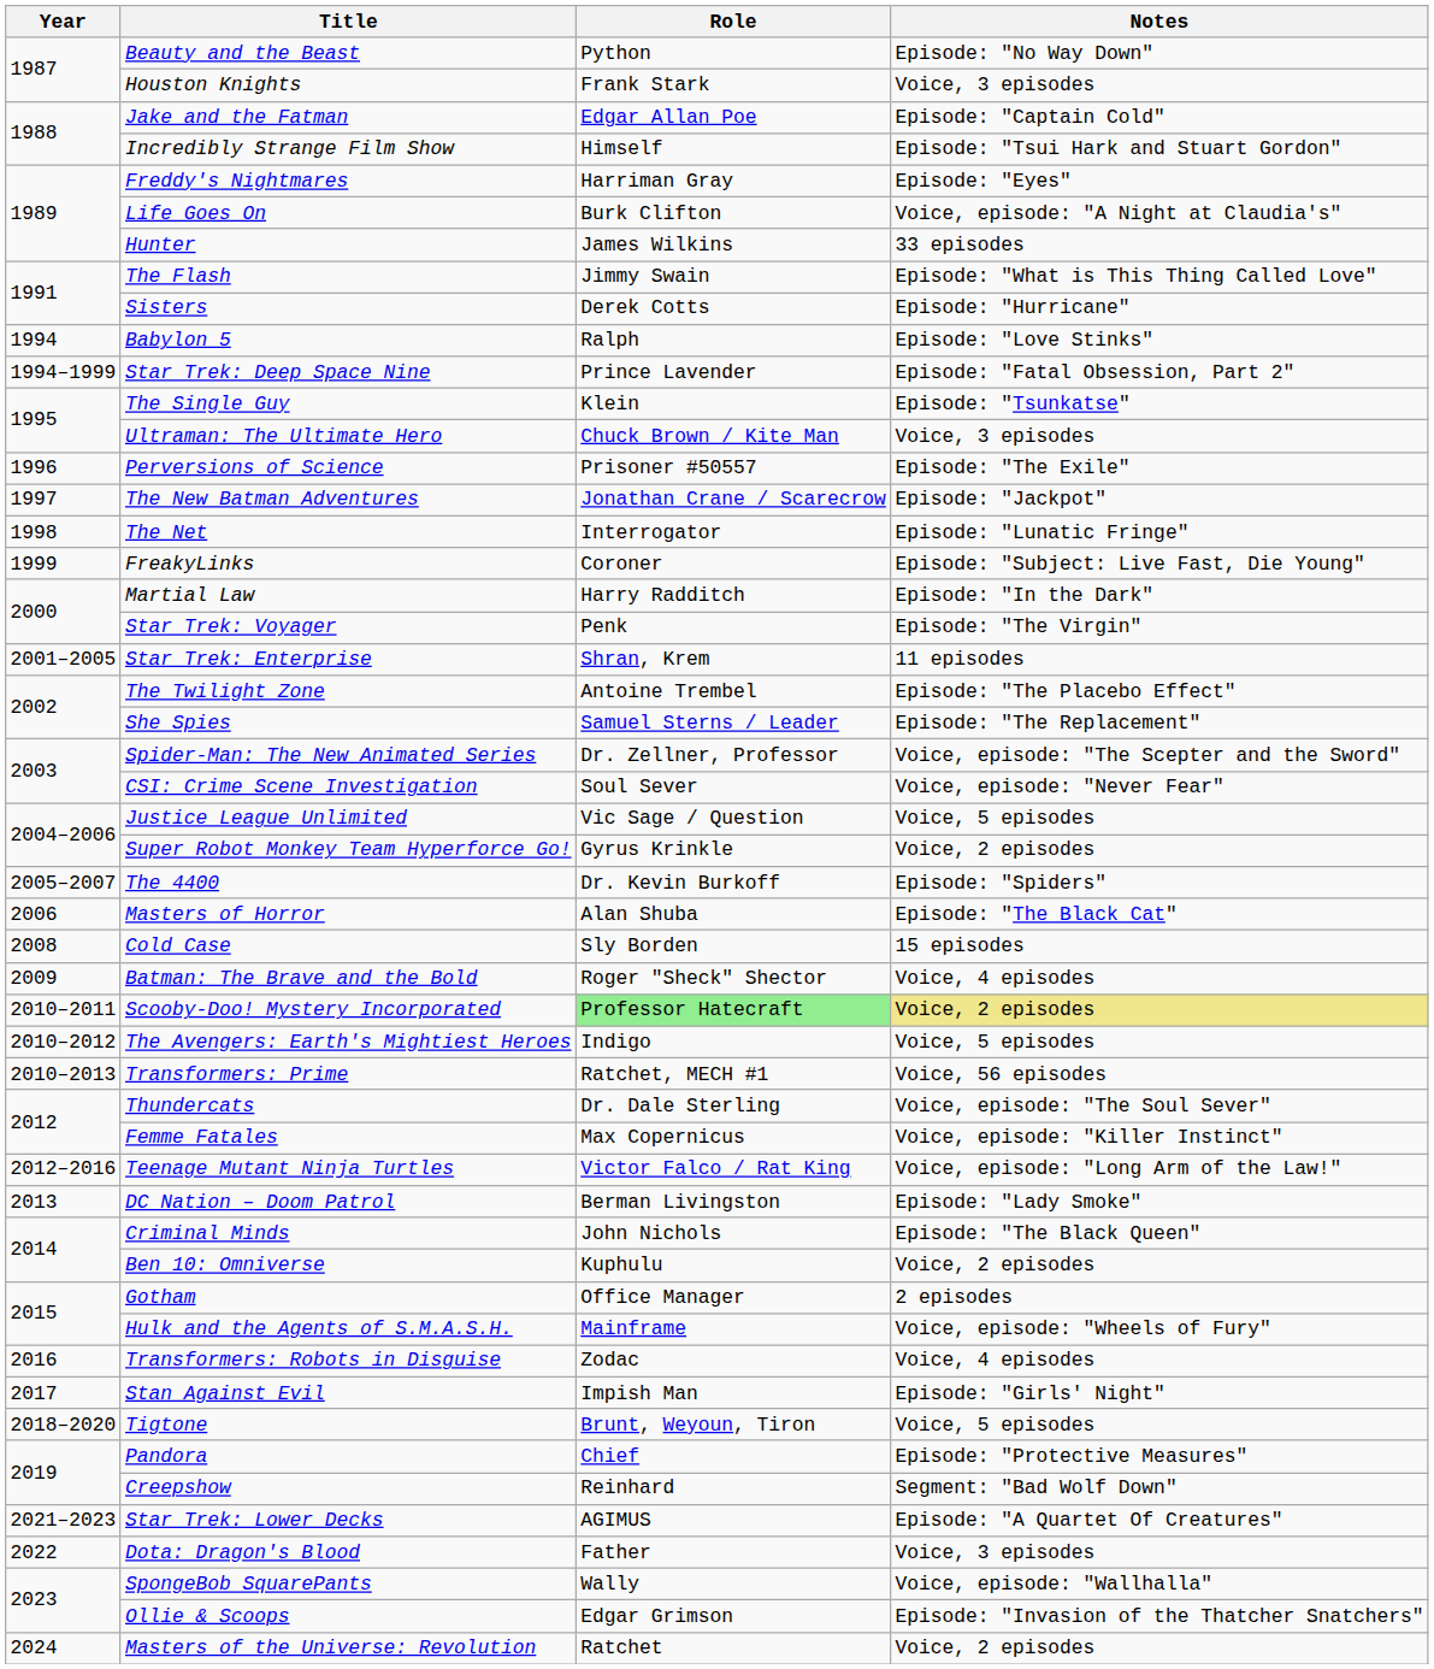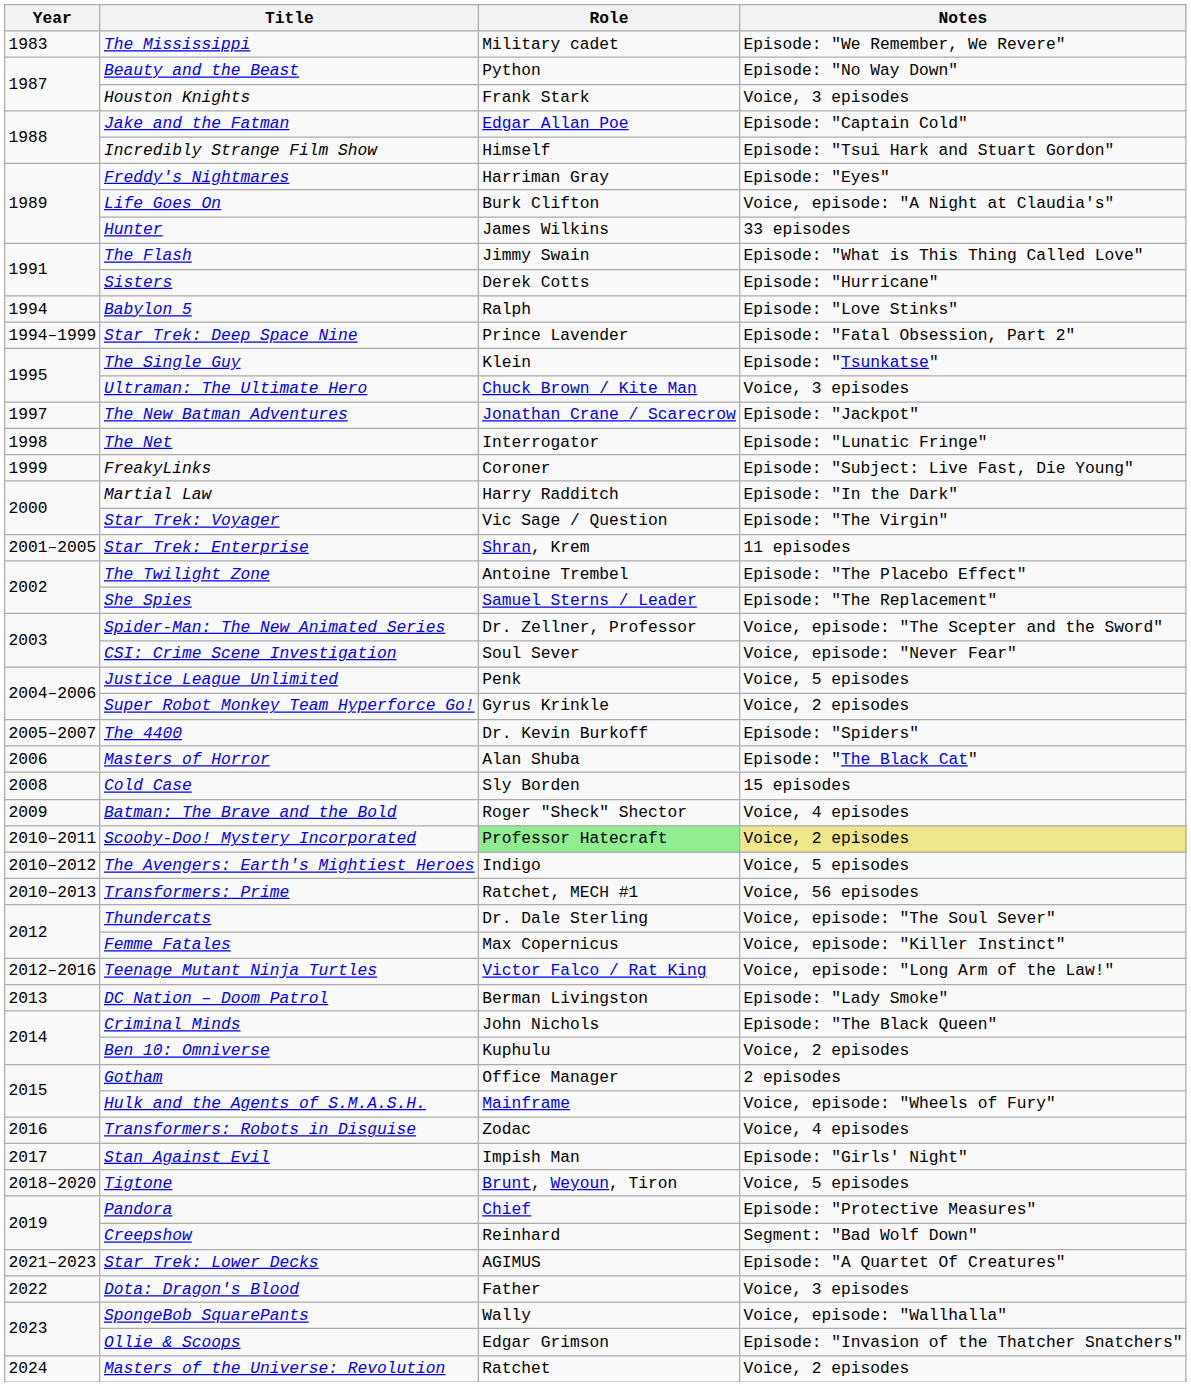 <table class="wikitable sortable">
 <tr>
 <th>Year</th>
 <th>Title</th>
 <th>Role</th>
 <th class="unsortable">Notes</th>
+</tr>
+<tr>
+<td>1983</td>
+<td data-sort-value="Mississippi, The"><em><a href='#'>The Mississippi</a></em></td>
+<td>Military cadet</td>
+<td>Episode: "We Remember, We Revere"</td>
 </tr>
 <tr>
 <td rowspan="2">1987</td>
 <td><em><a href='#'>Beauty and the Beast</a></em></td>
 <td>Python</td>
 <td>Episode: "No Way Down"</td>
 </tr>
 <tr>
 <td><em>Houston Knights</em></td>
 <td>Frank Stark</td>
 <td>Voice, 3 episodes</td>
 </tr>
 <tr>
 <td rowspan="2">1988</td>
 <td><em><a href='#'>Jake and the Fatman</a></em></td>
 <td><a href='#'>Edgar Allan Poe</a></td>
 <td>Episode: "Captain Cold"</td>
 </tr>
 <tr>
 <td><em>Incredibly Strange Film Show</em></td>
 <td>Himself</td>
 <td>Episode: "Tsui Hark and Stuart Gordon"</td>
 </tr>
 <tr>
 <td rowspan="3">1989</td>
 <td><em><a href='#'>Freddy's Nightmares</a></em></td>
 <td>Harriman Gray</td>
 <td>Episode: "Eyes"</td>
 </tr>
 <tr>
 <td><em><a href='#'>Life Goes On</a></em></td>
 <td>Burk Clifton</td>
 <td>Voice, episode: "A Night at Claudia's"</td>
 </tr>
 <tr>
 <td><em><a href='#'>Hunter</a></em></td>
 <td>James Wilkins</td>
 <td>33 episodes</td>
 </tr>
 <tr>
 <td rowspan="2">1991</td>
 <td data-sort-value="Flash, The"><em><a href='#'>The Flash</a></em></td>
 <td>Jimmy Swain</td>
 <td>Episode: "What is This Thing Called Love"</td>
 </tr>
 <tr>
 <td><em><a href='#'>Sisters</a></em></td>
 <td>Derek Cotts</td>
 <td>Episode: "Hurricane"</td>
 </tr>
 <tr>
 <td>1994</td>
 <td><em><a href='#'>Babylon 5</a></em></td>
 <td>Ralph</td>
 <td>Episode: "Love Stinks"</td>
 </tr>
 <tr>
 <td>1994–1999</td>
 <td><em><a href='#'>Star Trek: Deep Space Nine</a></em></td>
 <td>Prince Lavender</td>
 <td>Episode: "Fatal Obsession, Part 2"</td>
 </tr>
 <tr>
 <td rowspan="2">1995</td>
 <td data-sort-value="Single Guy, The"><em><a href='#'>The Single Guy</a></em></td>
 <td>Klein</td>
 <td>Episode: "<a href='#'>Tsunkatse</a>"</td>
 </tr>
 <tr>
 <td><em><a href='#'>Ultraman: The Ultimate Hero</a></em></td>
 <td><a href='#'>Chuck Brown / Kite Man</a></td>
 <td>Voice, 3 episodes</td>
 </tr>
 <tr>
-<td>1996</td>
-<td><em><a href='#'>Perversions of Science</a></em></td>
-<td>Prisoner #50557</td>
-<td>Episode: "The Exile"</td>
-</tr>
-<tr>
 <td>1997</td>
 <td data-sort-value="New Batman Adventures, The"><em><a href='#'>The New Batman Adventures</a></em></td>
 <td><a href='#'>Jonathan Crane / Scarecrow</a></td>
 <td>Episode: "Jackpot"</td>
 </tr>
 <tr>
 <td>1998</td>
 <td data-sort-value="Net, The"><em><a href='#'>The Net</a></em></td>
 <td>Interrogator</td>
 <td>Episode: "Lunatic Fringe"</td>
 </tr>
 <tr>
 <td>1999</td>
 <td><em>FreakyLinks</em></td>
 <td>Coroner</td>
 <td>Episode: "Subject: Live Fast, Die Young"</td>
 </tr>
 <tr>
 <td rowspan="2">2000</td>
 <td><em>Martial Law</em></td>
 <td>Harry Radditch</td>
 <td>Episode: "In the Dark"</td>
 </tr>
 <tr>
 <td><em><a href='#'>Star Trek: Voyager</a></em></td>
-<td>Penk</td>
+<td>Vic Sage / Question</td>
 <td>Episode: "The Virgin"</td>
 </tr>
 <tr>
 <td>2001–2005</td>
 <td><em><a href='#'>Star Trek: Enterprise</a></em></td>
 <td><a href='#'>Shran</a>, Krem</td>
 <td>11 episodes</td>
 </tr>
 <tr>
 <td rowspan="2">2002</td>
 <td data-sort-value="Twilight Zone, The"><em><a href='#'>The Twilight Zone</a></em></td>
 <td>Antoine Trembel</td>
 <td>Episode: "The Placebo Effect"</td>
 </tr>
 <tr>
 <td><em><a href='#'>She Spies</a></em></td>
 <td><a href='#'>Samuel Sterns / Leader</a></td>
 <td>Episode: "The Replacement"</td>
 </tr>
 <tr>
 <td rowspan="2">2003</td>
 <td><em><a href='#'>Spider-Man: The New Animated Series</a></em></td>
 <td>Dr. Zellner, Professor</td>
 <td>Voice, episode: "The Scepter and the Sword"</td>
 </tr>
 <tr>
 <td><em><a href='#'>CSI: Crime Scene Investigation</a></em></td>
 <td>Soul Sever</td>
 <td>Voice, episode: "Never Fear"</td>
 </tr>
 <tr>
 <td rowspan="2">2004–2006</td>
 <td><em><a href='#'>Justice League Unlimited</a></em></td>
-<td>Vic Sage / Question</td>
+<td>Penk</td>
 <td>Voice, 5 episodes</td>
 </tr>
 <tr>
 <td><em><a href='#'>Super Robot Monkey Team Hyperforce Go!</a></em></td>
 <td>Gyrus Krinkle</td>
 <td>Voice, 2 episodes</td>
 </tr>
 <tr>
 <td>2005–2007</td>
 <td data-sort-value="4400, The"><em><a href='#'>The 4400</a></em></td>
 <td>Dr. Kevin Burkoff</td>
 <td>Episode: "Spiders"</td>
 </tr>
 <tr>
 <td>2006</td>
 <td><em><a href='#'>Masters of Horror</a></em></td>
 <td>Alan Shuba</td>
 <td>Episode: "<a href='#'>The Black Cat</a>"</td>
 </tr>
 <tr>
 <td>2008</td>
 <td><em><a href='#'>Cold Case</a></em></td>
 <td>Sly Borden</td>
 <td>15 episodes</td>
 </tr>
 <tr>
 <td>2009</td>
 <td><em><a href='#'>Batman: The Brave and the Bold</a></em></td>
 <td>Roger "Sheck" Shector</td>
 <td>Voice, 4 episodes</td>
 </tr>
 <tr>
 <td>2010–2011</td>
 <td><em><a href='#'>Scooby-Doo! Mystery Incorporated</a></em></td>
 <td style="background: lightgreen;">Professor Hatecraft</td>
 <td style="background: khaki;">Voice, 2 episodes</td>
 </tr>
 <tr>
 <td>2010–2012</td>
 <td data-sort-value="Avengers: Earth's Mightiest Heroes, The"><em><a href='#'>The Avengers: Earth's Mightiest Heroes</a></em></td>
 <td>Indigo</td>
 <td>Voice, 5 episodes</td>
 </tr>
 <tr>
 <td>2010–2013</td>
 <td><em><a href='#'>Transformers: Prime</a></em></td>
 <td>Ratchet, MECH #1</td>
 <td>Voice, 56 episodes</td>
 </tr>
 <tr>
 <td rowspan="2">2012</td>
 <td><em><a href='#'>Thundercats</a></em></td>
 <td>Dr. Dale Sterling</td>
 <td>Voice, episode: "The Soul Sever"</td>
 </tr>
 <tr>
 <td><em><a href='#'>Femme Fatales</a></em></td>
 <td>Max Copernicus</td>
 <td>Voice, episode: "Killer Instinct"</td>
 </tr>
 <tr>
 <td>2012–2016</td>
 <td><em><a href='#'>Teenage Mutant Ninja Turtles</a></em></td>
 <td><a href='#'>Victor Falco / Rat King</a></td>
 <td>Voice, episode: "Long Arm of the Law!"</td>
 </tr>
 <tr>
 <td>2013</td>
 <td><em><a href='#'>DC Nation – Doom Patrol</a></em></td>
 <td>Berman Livingston</td>
 <td>Episode: "Lady Smoke"</td>
 </tr>
 <tr>
 <td rowspan="2">2014</td>
 <td><em><a href='#'>Criminal Minds</a></em></td>
 <td>John Nichols</td>
 <td>Episode: "The Black Queen"</td>
 </tr>
 <tr>
 <td><em><a href='#'>Ben 10: Omniverse</a></em></td>
 <td>Kuphulu</td>
 <td>Voice, 2 episodes</td>
 </tr>
 <tr>
 <td rowspan="2">2015</td>
 <td><em><a href='#'>Gotham</a></em></td>
 <td>Office Manager</td>
 <td>2 episodes</td>
 </tr>
 <tr>
 <td><em><a href='#'>Hulk and the Agents of S.M.A.S.H.</a></em></td>
 <td><a href='#'>Mainframe</a></td>
 <td>Voice, episode: "Wheels of Fury"</td>
 </tr>
 <tr>
 <td>2016</td>
 <td><em><a href='#'>Transformers: Robots in Disguise</a></em></td>
 <td>Zodac</td>
 <td>Voice, 4 episodes</td>
 </tr>
 <tr>
 <td>2017</td>
 <td><em><a href='#'>Stan Against Evil</a></em></td>
 <td>Impish Man</td>
 <td>Episode: "Girls' Night"</td>
 </tr>
 <tr>
 <td>2018–2020</td>
 <td><em><a href='#'>Tigtone</a></em></td>
 <td><a href='#'>Brunt</a>, <a href='#'>Weyoun</a>, Tiron</td>
 <td>Voice, 5 episodes</td>
 </tr>
 <tr>
 <td rowspan="2">2019</td>
 <td><em><a href='#'>Pandora</a></em></td>
 <td><a href='#'>Chief</a></td>
 <td>Episode: "Protective Measures"</td>
 </tr>
 <tr>
 <td><em><a href='#'>Creepshow</a></em></td>
 <td>Reinhard</td>
 <td>Segment: "Bad Wolf Down"</td>
 </tr>
 <tr>
 <td>2021–2023</td>
 <td><em><a href='#'>Star Trek: Lower Decks</a></em></td>
 <td>AGIMUS</td>
 <td>Episode: "A Quartet Of Creatures"</td>
 </tr>
 <tr>
 <td>2022</td>
 <td><em><a href='#'>Dota: Dragon's Blood</a></em></td>
 <td>Father</td>
 <td>Voice, 3 episodes</td>
 </tr>
 <tr>
 <td rowspan="2">2023</td>
 <td><em><a href='#'>SpongeBob SquarePants</a></em></td>
 <td>Wally</td>
 <td>Voice, episode: "Wallhalla"</td>
 </tr>
 <tr>
 <td><em><a href='#'>Ollie & Scoops</a></em></td>
 <td>Edgar Grimson</td>
 <td>Episode: "Invasion of the Thatcher Snatchers"</td>
 </tr>
 <tr>
 <td>2024</td>
 <td><em><a href='#'>Masters of the Universe: Revolution</a></em></td>
 <td>Ratchet</td>
 <td>Voice, 2 episodes</td>
 </tr>
 </table>
